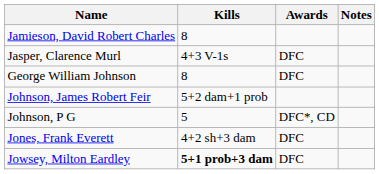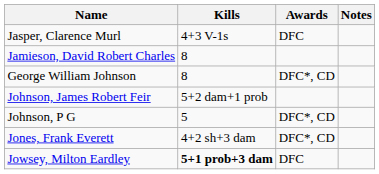 <table class=wikitable>
 <tr>
 <th>Name</th>
 <th>Kills</th>
 <th>Awards</th>
 <th>Notes</th>
 </tr>
 <tr>
+<td>Jasper, Clarence Murl</td>
+<td>4+3 V-1s</td>
+<td>DFC</td>
+<td></td>
+</tr>
+<tr>
 <td><a href='#'>Jamieson, David Robert Charles</a></td>
 <td>8</td>
 <td></td>
 <td></td>
 </tr>
 <tr>
-<td>Jasper, Clarence Murl</td>
-<td>4+3 V-1s</td>
-<td>DFC</td>
-<td></td>
-</tr>
-<tr>
 <td>George William Johnson</td>
 <td>8</td>
-<td>DFC</td>
+<td>DFC*, CD</td>
 <td></td>
 </tr>
 <tr>
 <td><a href='#'>Johnson, James Robert Feir</a></td>
 <td>5+2 dam+1 prob</td>
 <td></td>
 <td></td>
 </tr>
 <tr>
 <td>Johnson, P G</td>
 <td>5</td>
 <td>DFC*, CD</td>
 <td></td>
 </tr>
 <tr>
 <td><a href='#'>Jones, Frank Everett</a></td>
 <td>4+2 sh+3 dam</td>
-<td>DFC</td>
+<td>DFC*, CD</td>
 <td></td>
 </tr>
 <tr>
 <td><a href='#'>Jowsey, Milton Eardley</a></td>
 <td><strong>5+1 prob+3 dam</strong></td>
 <td>DFC</td>
 <td></td>
 </tr>
 </table>
